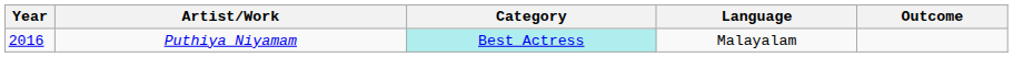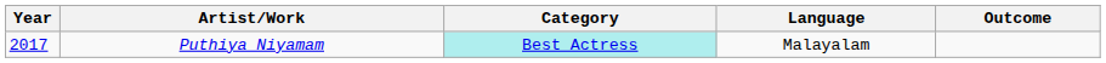 <table id=KeralaFilmCriticsAssociation class="wikitable static-row-numbers" style="width:70%;">
 <tr>
 <th width=5%>Year</th>
 <th style="width:35%;">Artist/Work</th>
 <th style="width:25%;">Category</th>
 <th style="width:20%;">Language</th>
 <th style="width:15%;">Outcome</th>
 </tr>
 <tr>
-<td style="text-align:left;"><a href='#'>2016</a></td>
+<td style="text-align:left;"><a href='#'>2017</a></td>
 <td style="text-align:center;"><em><a href='#'>Puthiya Niyamam</a></em></td>
 <td style="background: paleturquoise; text-align:center;"><a href='#'>Best Actress</a></td>
 <td style="text-align:center;">Malayalam</td>
 <td></td>
 </tr>
 </table>
